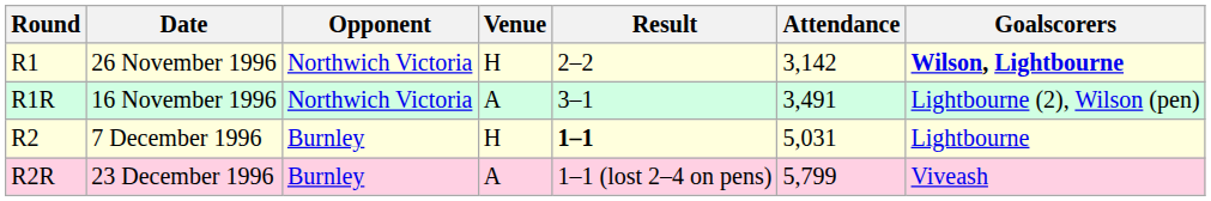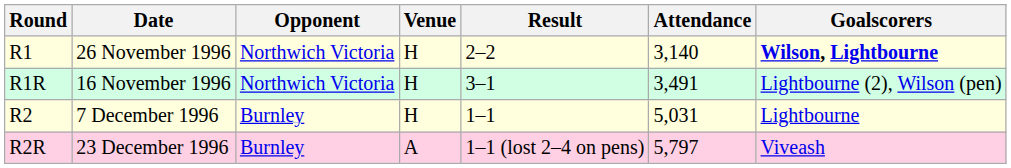 <table class="wikitable">
 <tr>
 <th>Round</th>
 <th>Date</th>
 <th>Opponent</th>
 <th>Venue</th>
 <th>Result</th>
 <th>Attendance</th>
 <th>Goalscorers</th>
 </tr>
 <tr style="background-color: #ffffdd;">
 <td>R1</td>
 <td>26 November 1996</td>
 <td><a href='#'>Northwich Victoria</a></td>
 <td>H</td>
 <td>2–2</td>
-<td>3,142</td>
+<td>3,140</td>
 <td><strong><a href='#'>Wilson</a>, <a href='#'>Lightbourne</a></strong></td>
 </tr>
 <tr style="background-color: #d0ffe3;">
 <td>R1R</td>
 <td>16 November 1996</td>
 <td><a href='#'>Northwich Victoria</a></td>
-<td>A</td>
+<td>H</td>
 <td>3–1</td>
 <td>3,491</td>
 <td><a href='#'>Lightbourne</a> (2), <a href='#'>Wilson</a> (pen)</td>
 </tr>
 <tr style="background-color: #ffffdd;">
 <td>R2</td>
 <td>7 December 1996</td>
 <td><a href='#'>Burnley</a></td>
 <td>H</td>
-<td><strong>1–1</strong></td>
+<td>1–1</td>
 <td>5,031</td>
 <td><a href='#'>Lightbourne</a></td>
 </tr>
 <tr style="background-color: #ffd0e3;">
 <td>R2R</td>
 <td>23 December 1996</td>
 <td><a href='#'>Burnley</a></td>
 <td>A</td>
 <td>1–1 (lost 2–4 on pens)</td>
-<td>5,799</td>
+<td>5,797</td>
 <td><a href='#'>Viveash</a></td>
 </tr>
 </table>
